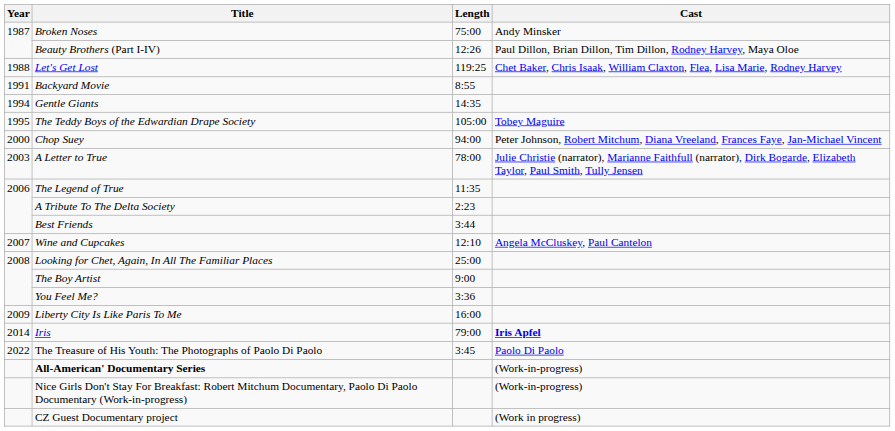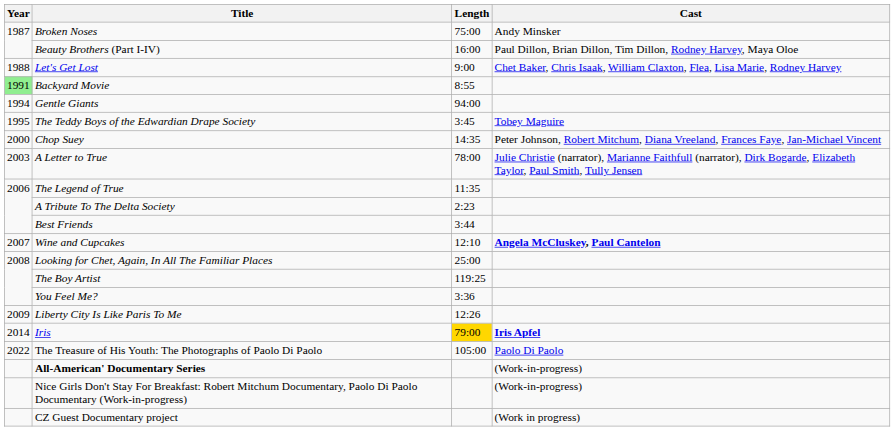 <table class="wikitable">
 <tr>
 <th>Year</th>
 <th>Title</th>
 <th>Length</th>
 <th>Cast</th>
 </tr>
 <tr valign="top">
 <td rowspan=2>1987</td>
 <td><em>Broken Noses</em></td>
 <td>75:00</td>
 <td>Andy Minsker</td>
 </tr>
 <tr valign="top">
 <td><em>Beauty Brothers</em> (Part I-IV)</td>
-<td>12:26</td>
+<td>16:00</td>
 <td>Paul Dillon, Brian Dillon, Tim Dillon, <a href='#'>Rodney Harvey</a>, Maya Oloe</td>
 </tr>
 <tr valign="top">
 <td>1988</td>
 <td><em><a href='#'>Let's Get Lost</a></em></td>
-<td>119:25</td>
+<td>9:00</td>
 <td><a href='#'>Chet Baker</a>, <a href='#'>Chris Isaak</a>, <a href='#'>William Claxton</a>, <a href='#'>Flea</a>, <a href='#'>Lisa Marie</a>, <a href='#'>Rodney Harvey</a></td>
 </tr>
 <tr valign="top">
-<td>1991</td>
+<td style="background: lightgreen;">1991</td>
 <td><em>Backyard Movie</em></td>
 <td>8:55</td>
 <td></td>
 </tr>
 <tr valign="top">
 <td>1994</td>
 <td><em>Gentle Giants</em></td>
-<td>14:35</td>
+<td>94:00</td>
 <td></td>
 </tr>
 <tr valign="top">
 <td>1995</td>
 <td><em>The Teddy Boys of the Edwardian Drape Society</em></td>
-<td>105:00</td>
+<td>3:45</td>
 <td><a href='#'>Tobey Maguire</a></td>
 </tr>
 <tr valign="top">
 <td>2000</td>
 <td><em>Chop Suey</em></td>
-<td>94:00</td>
+<td>14:35</td>
 <td>Peter Johnson, <a href='#'>Robert Mitchum</a>, <a href='#'>Diana Vreeland</a>, <a href='#'>Frances Faye</a>, <a href='#'>Jan-Michael Vincent</a></td>
 </tr>
 <tr valign="top">
 <td>2003</td>
 <td><em>A Letter to True</em></td>
 <td>78:00</td>
 <td><a href='#'>Julie Christie</a> (narrator), <a href='#'>Marianne Faithfull</a> (narrator), <a href='#'>Dirk Bogarde</a>, <a href='#'>Elizabeth Taylor</a>, <a href='#'>Paul Smith</a>, <a href='#'>Tully Jensen</a></td>
 </tr>
 <tr valign="top">
 <td rowspan=3>2006</td>
 <td><em>The Legend of True</em></td>
 <td>11:35</td>
 </tr>
 <tr valign="top">
 <td><em>A Tribute To The Delta Society</em></td>
 <td>2:23</td>
 <td></td>
 </tr>
 <tr valign="top">
 <td><em>Best Friends</em></td>
 <td>3:44</td>
 <td></td>
 </tr>
 <tr valign="top">
 <td>2007</td>
 <td><em>Wine and Cupcakes</em></td>
 <td>12:10</td>
-<td><a href='#'>Angela McCluskey</a>, <a href='#'>Paul Cantelon</a></td>
+<td><strong><a href='#'>Angela McCluskey</a>, <a href='#'>Paul Cantelon</a></strong></td>
 </tr>
 <tr valign="top">
 <td rowspan=3>2008</td>
 <td><em>Looking for Chet, Again, In All The Familiar Places</em></td>
 <td>25:00</td>
 <td></td>
 </tr>
 <tr valign="top">
 <td><em>The Boy Artist</em></td>
-<td>9:00</td>
+<td>119:25</td>
 <td></td>
 </tr>
 <tr valign="top">
 <td><em>You Feel Me?</em></td>
 <td>3:36</td>
 <td></td>
 </tr>
 <tr valign="top">
 <td>2009</td>
 <td><em>Liberty City Is Like Paris To Me</em></td>
-<td>16:00</td>
+<td>12:26</td>
 <td></td>
 </tr>
 <tr valign="top">
 <td>2014</td>
 <td><em><a href='#'>Iris</a></em></td>
-<td>79:00</td>
+<td style="background: gold;">79:00</td>
 <td><strong><a href='#'>Iris Apfel</a></strong></td>
 </tr>
 <tr>
 <td>2022</td>
 <td>The Treasure of His Youth: The Photographs of Paolo Di Paolo</td>
-<td>3:45</td>
+<td>105:00</td>
 <td><a href='#'>Paolo Di Paolo</a></td>
 </tr>
 <tr valign="top">
 <td></td>
 <td><strong>All-American' Documentary Series<em></td>
 <td></td>
 <td>(Work-in-progress)</td>
 </tr>
 <tr valign="top">
 <td></td>
 <td></em>Nice Girls Don't Stay For Breakfast: Robert Mitchum Documentary, Paolo Di Paolo Documentary (Work-in-progress)<em></td>
 <td></td>
 <td>(Work-in-progress)</td>
 </tr>
 <tr>
 <td></td>
 <td>CZ Guest Documentary project</td>
 <td></td>
 <td>(Work in progress)</td>
 </tr>
 </table>
